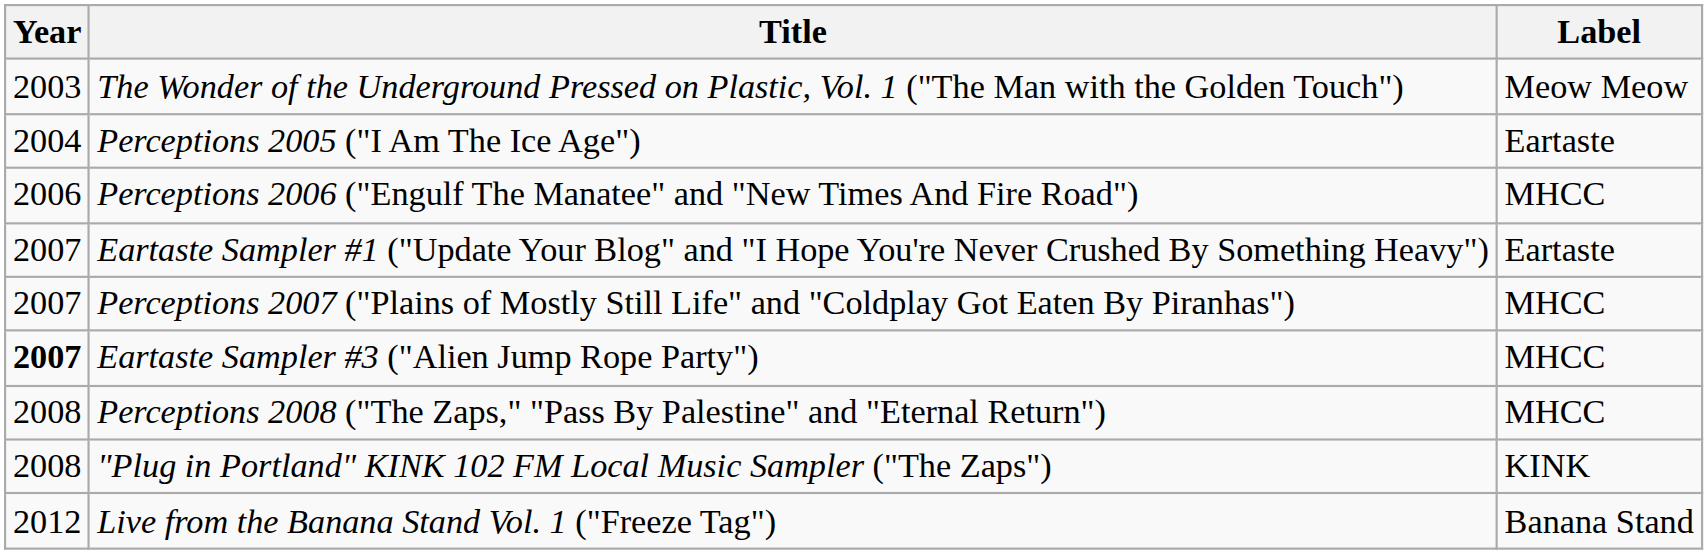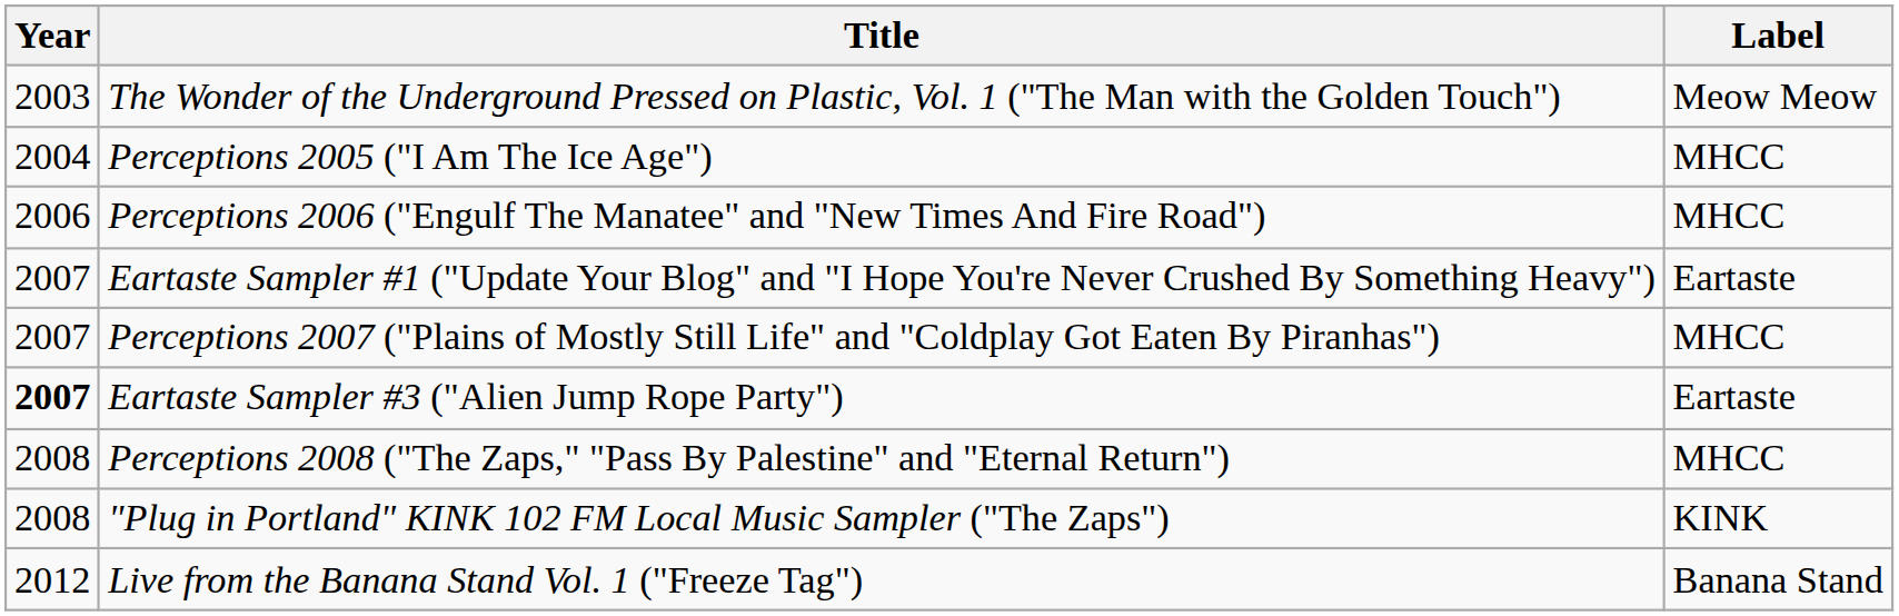 <table class="wikitable">
 <tr>
 <th align="left">Year</th>
 <th align="left">Title</th>
 <th align="left">Label</th>
 </tr>
 <tr>
 <td>2003</td>
 <td><em>The Wonder of the Underground Pressed on Plastic, Vol. 1</em> ("The Man with the Golden Touch")</td>
 <td>Meow Meow</td>
 </tr>
 <tr>
 <td>2004</td>
 <td><em>Perceptions 2005</em> ("I Am The Ice Age")</td>
-<td>Eartaste</td>
+<td>MHCC</td>
 </tr>
 <tr>
 <td>2006</td>
 <td><em>Perceptions 2006</em> ("Engulf The Manatee" and "New Times And Fire Road")</td>
 <td>MHCC</td>
 </tr>
 <tr>
 <td>2007</td>
 <td><em>Eartaste Sampler #1</em> ("Update Your Blog" and "I Hope You're Never Crushed By Something Heavy")</td>
 <td>Eartaste</td>
 </tr>
 <tr>
 <td>2007</td>
 <td><em>Perceptions 2007</em> ("Plains of Mostly Still Life" and "Coldplay Got Eaten By Piranhas")</td>
 <td>MHCC</td>
 </tr>
 <tr>
 <td><strong>2007</strong></td>
 <td><em>Eartaste Sampler #3</em> ("Alien Jump Rope Party")</td>
-<td>MHCC</td>
+<td>Eartaste</td>
 </tr>
 <tr>
 <td>2008</td>
 <td><em>Perceptions 2008</em> ("The Zaps," "Pass By Palestine" and "Eternal Return")</td>
 <td>MHCC</td>
 </tr>
 <tr>
 <td>2008</td>
 <td><em>"Plug in Portland" KINK 102 FM Local Music Sampler</em> ("The Zaps")</td>
 <td>KINK</td>
 </tr>
 <tr>
 <td>2012</td>
 <td><em>Live from the Banana Stand Vol. 1</em> ("Freeze Tag")</td>
 <td>Banana Stand</td>
 </tr>
 </table>
